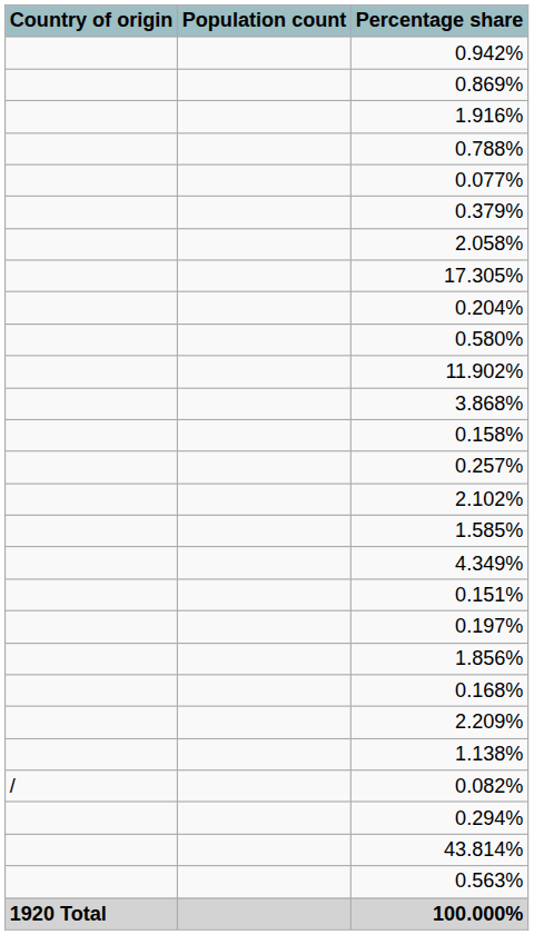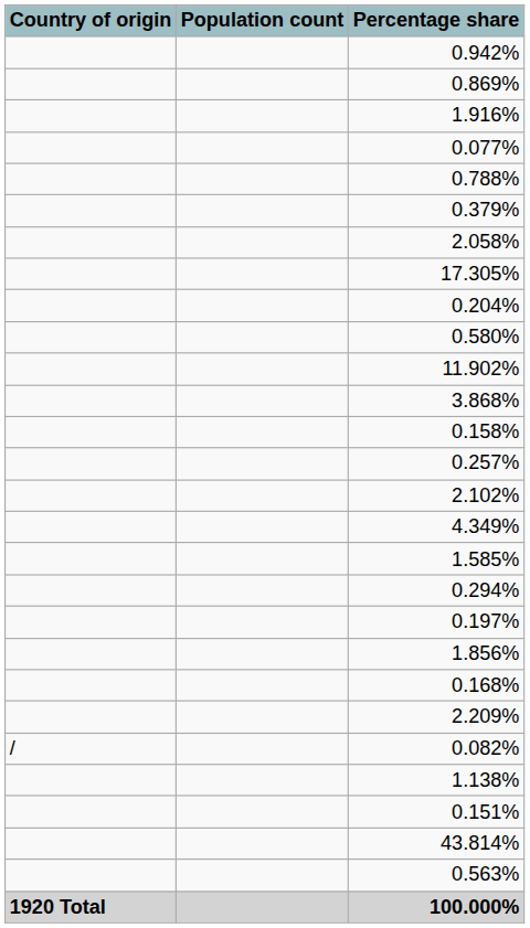 <table class="wikitable sortable">
 <tr>
 <th style="text-align:center; background-color:#9dbec3;"><strong>Country of origin</strong></th>
 <th style="text-align:center; background-color:#9dbec3;"><strong>Population count</strong></th>
 <th style="text-align:center; background-color:#9dbec3;"><strong>Percentage share</strong></th>
 </tr>
 <tr>
 <td border = "1"></td>
 <td align="right"></td>
 <td align="right">0.942%</td>
 </tr>
 <tr>
 <td border = "1"></td>
 <td align="right"></td>
 <td align="right">0.869%</td>
 </tr>
 <tr>
 <td border = "1"></td>
 <td align="right"></td>
 <td align="right">1.916%</td>
 </tr>
 <tr>
 <td border = "1"></td>
 <td align="right"></td>
-<td align="right">0.788%</td>
+<td align="right">0.077%</td>
 </tr>
 <tr>
 <td border = "1"></td>
 <td align="right"></td>
-<td align="right">0.077%</td>
+<td align="right">0.788%</td>
 </tr>
 <tr>
 <td border = "1"></td>
 <td align="right"></td>
 <td align="right">0.379%</td>
 </tr>
 <tr>
 <td border = "1"></td>
 <td align="right"></td>
 <td align="right">2.058%</td>
 </tr>
 <tr>
 <td border = "1"></td>
 <td align="right"></td>
 <td align="right">17.305%</td>
 </tr>
 <tr>
 <td border = "1"></td>
 <td align="right"></td>
 <td align="right">0.204%</td>
 </tr>
 <tr>
 <td border = "1"></td>
 <td align="right"></td>
 <td align="right">0.580%</td>
 </tr>
 <tr>
 <td border = "1"></td>
 <td align="right"></td>
 <td align="right">11.902%</td>
 </tr>
 <tr>
 <td border = "1"></td>
 <td align="right"></td>
 <td align="right">3.868%</td>
 </tr>
 <tr>
 <td border = "1"></td>
 <td align="right"></td>
 <td align="right">0.158%</td>
 </tr>
 <tr>
 <td border = "1"></td>
 <td align="right"></td>
 <td align="right">0.257%</td>
 </tr>
 <tr>
 <td border = "1"></td>
 <td align="right"></td>
 <td align="right">2.102%</td>
 </tr>
 <tr>
 <td border = "1"></td>
 <td align="right"></td>
+<td align="right">4.349%</td>
+</tr>
+<tr>
+<td border = "1"></td>
+<td align="right"></td>
 <td align="right">1.585%</td>
 </tr>
 <tr>
 <td border = "1"></td>
 <td align="right"></td>
-<td align="right">4.349%</td>
-</tr>
-<tr>
-<td border = "1"></td>
-<td align="right"></td>
-<td align="right">0.151%</td>
+<td align="right">0.294%</td>
 </tr>
 <tr>
 <td border = "1"></td>
 <td align="right"></td>
 <td align="right">0.197%</td>
 </tr>
 <tr>
 <td border = "1"></td>
 <td align="right"></td>
 <td align="right">1.856%</td>
 </tr>
 <tr>
 <td border = "1"></td>
 <td align="right"></td>
 <td align="right">0.168%</td>
 </tr>
 <tr>
 <td border = "1"></td>
 <td align="right"></td>
 <td align="right">2.209%</td>
 </tr>
 <tr>
-<td border = "1"></td>
-<td align="right"></td>
-<td align="right">1.138%</td>
-</tr>
-<tr>
 <td border = "1"> / </td>
 <td align="right"></td>
 <td align="right">0.082%</td>
 </tr>
 <tr>
 <td border = "1"></td>
 <td align="right"></td>
-<td align="right">0.294%</td>
+<td align="right">1.138%</td>
+</tr>
+<tr>
+<td border = "1"></td>
+<td align="right"></td>
+<td align="right">0.151%</td>
 </tr>
 <tr>
 <td border = "1"></td>
 <td align="right"></td>
 <td align="right">43.814%</td>
 </tr>
 <tr>
 <td border = "1"></td>
 <td align="right"></td>
 <td align="right">0.563%</td>
 </tr>
 <tr class="sortbottom" bgcolor="lightgrey">
 <td border = "1"><strong>1920  Total</strong></td>
 <td align="right"><strong></strong></td>
 <td align="right"><strong>100.000%</strong></td>
 </tr>
 </table>
